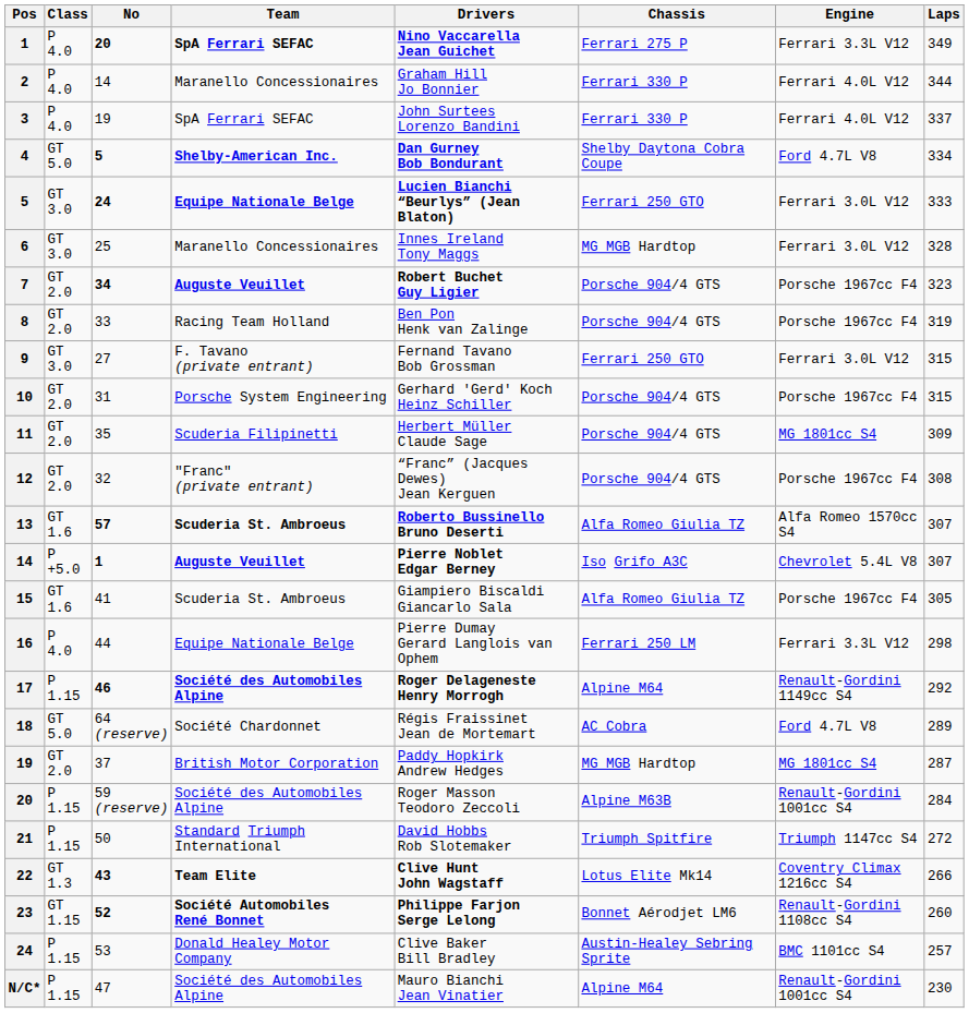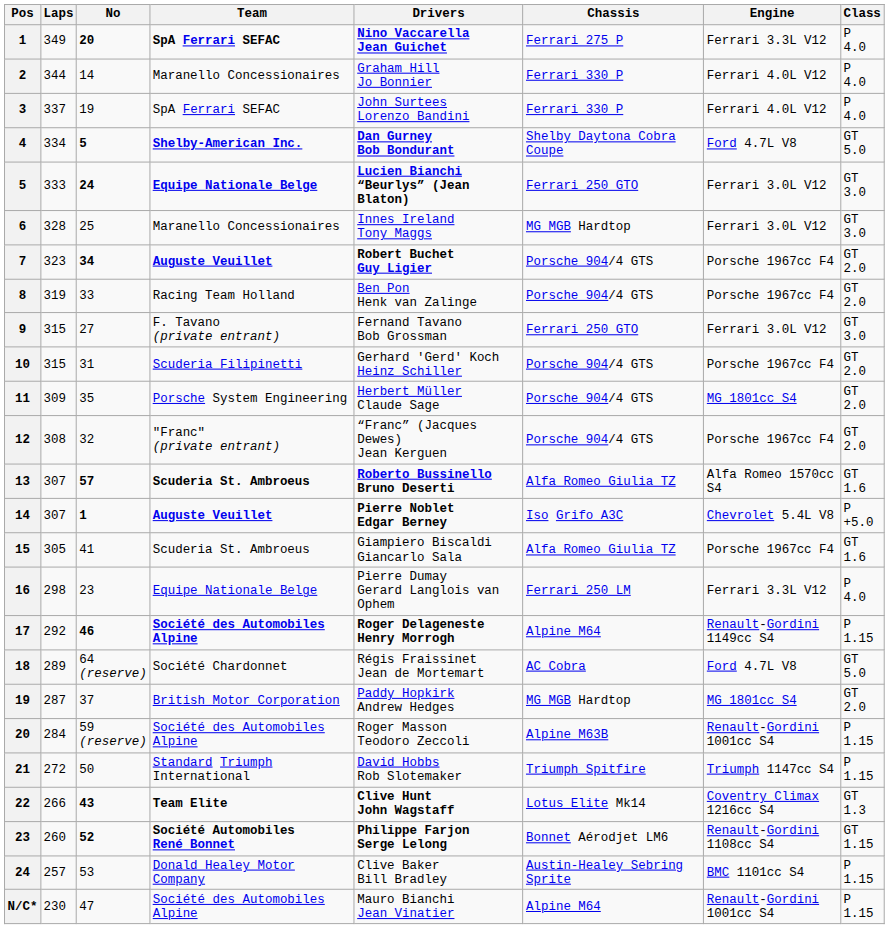 <table class="wikitable" style="font-size: 95%;">
 <tr>
 <th>Pos</th>
-<th>Class</th>
+<th>Laps</th>
 <th>No</th>
 <th>Team</th>
 <th>Drivers</th>
 <th>Chassis</th>
 <th>Engine</th>
-<th>Laps</th>
+<th>Class</th>
 </tr>
 <tr>
 <th>1</th>
-<td>P<br>4.0</td>
+<td>349</td>
 <td><strong>20</strong></td>
 <td> <strong>SpA <a href='#'>Ferrari</a> SEFAC</strong></td>
 <td> <strong><a href='#'>Nino Vaccarella</a></strong><br> <strong><a href='#'>Jean Guichet</a></strong></td>
 <td><a href='#'>Ferrari 275 P</a></td>
 <td>Ferrari 3.3L V12</td>
-<td>349</td>
+<td>P<br>4.0</td>
 </tr>
 <tr>
 <th>2</th>
-<td>P<br>4.0</td>
+<td>344</td>
 <td>14</td>
 <td> Maranello Concessionaires</td>
 <td> <a href='#'>Graham Hill</a><br> <a href='#'>Jo Bonnier</a></td>
 <td><a href='#'>Ferrari 330 P</a></td>
 <td>Ferrari 4.0L V12</td>
-<td>344</td>
+<td>P<br>4.0</td>
 </tr>
 <tr>
 <th>3</th>
-<td>P<br>4.0</td>
+<td>337</td>
 <td>19</td>
 <td> SpA <a href='#'>Ferrari</a> SEFAC</td>
 <td> <a href='#'>John Surtees</a><br> <a href='#'>Lorenzo Bandini</a></td>
 <td><a href='#'>Ferrari 330 P</a></td>
 <td>Ferrari 4.0L V12</td>
-<td>337</td>
+<td>P<br>4.0</td>
 </tr>
 <tr>
 <th>4</th>
-<td>GT<br>5.0</td>
+<td>334</td>
 <td><strong>5</strong></td>
 <td> <strong><a href='#'>Shelby-American Inc.</a></strong></td>
 <td> <strong><a href='#'>Dan Gurney</a></strong><br> <strong><a href='#'>Bob Bondurant</a></strong></td>
 <td><a href='#'>Shelby Daytona Cobra Coupe</a></td>
 <td><a href='#'>Ford</a> 4.7L V8</td>
-<td>334</td>
+<td>GT<br>5.0</td>
 </tr>
 <tr>
 <th>5</th>
-<td>GT<br>3.0</td>
+<td>333</td>
 <td><strong>24</strong></td>
 <td> <strong><a href='#'>Equipe Nationale Belge</a></strong></td>
 <td> <strong><a href='#'>Lucien Bianchi</a></strong><br> <strong> “Beurlys” (Jean Blaton)</strong></td>
 <td><a href='#'>Ferrari 250 GTO</a></td>
 <td>Ferrari 3.0L V12</td>
-<td>333</td>
+<td>GT<br>3.0</td>
 </tr>
 <tr>
 <th>6</th>
-<td>GT<br>3.0</td>
+<td>328</td>
 <td>25</td>
 <td> Maranello Concessionaires</td>
 <td> <a href='#'>Innes Ireland</a><br> <a href='#'>Tony Maggs</a></td>
 <td><a href='#'>MG MGB</a> Hardtop</td>
 <td>Ferrari 3.0L V12</td>
-<td>328</td>
+<td>GT<br>3.0</td>
 </tr>
 <tr>
 <th>7</th>
-<td>GT<br>2.0</td>
+<td>323</td>
 <td><strong>34</strong></td>
 <td> <strong><a href='#'>Auguste Veuillet</a></strong></td>
 <td> <strong>Robert Buchet</strong><br> <strong><a href='#'>Guy Ligier</a> </strong></td>
 <td><a href='#'>Porsche 904</a>/4 GTS</td>
 <td>Porsche 1967cc F4</td>
-<td>323</td>
+<td>GT<br>2.0</td>
 </tr>
 <tr>
 <th>8</th>
-<td>GT<br>2.0</td>
+<td>319</td>
 <td>33</td>
 <td> Racing Team Holland</td>
 <td> <a href='#'>Ben Pon</a><br> Henk van Zalinge</td>
 <td><a href='#'>Porsche 904</a>/4 GTS</td>
 <td>Porsche 1967cc F4</td>
-<td>319</td>
+<td>GT<br>2.0</td>
 </tr>
 <tr>
 <th>9</th>
-<td>GT<br>3.0</td>
+<td>315</td>
 <td>27</td>
 <td> F. Tavano<br><em>(private entrant)</em></td>
 <td> Fernand Tavano<br> Bob Grossman</td>
 <td><a href='#'>Ferrari 250 GTO</a></td>
 <td>Ferrari 3.0L V12</td>
-<td>315</td>
+<td>GT<br>3.0</td>
 </tr>
 <tr>
 <th>10</th>
-<td>GT<br>2.0</td>
+<td>315</td>
 <td>31</td>
-<td> <a href='#'>Porsche</a> System Engineering</td>
+<td> <a href='#'>Scuderia Filipinetti</a></td>
 <td> Gerhard 'Gerd' Koch<br> <a href='#'>Heinz Schiller</a></td>
 <td><a href='#'>Porsche 904</a>/4 GTS</td>
 <td>Porsche 1967cc F4</td>
-<td>315</td>
+<td>GT<br>2.0</td>
 </tr>
 <tr>
 <th>11</th>
-<td>GT<br>2.0</td>
+<td>309</td>
 <td>35</td>
-<td> <a href='#'>Scuderia Filipinetti</a></td>
+<td> <a href='#'>Porsche</a> System Engineering</td>
 <td> <a href='#'>Herbert Müller</a><br> Claude Sage</td>
 <td><a href='#'>Porsche 904</a>/4 GTS</td>
 <td><a href='#'>MG 1801cc S4</a></td>
-<td>309</td>
+<td>GT<br>2.0</td>
 </tr>
 <tr>
 <th>12</th>
-<td>GT<br>2.0</td>
+<td>308</td>
 <td>32</td>
 <td> "Franc"<br><em>(private entrant)</em></td>
 <td> “Franc” (Jacques Dewes)<br> Jean Kerguen</td>
 <td><a href='#'>Porsche 904</a>/4 GTS</td>
 <td>Porsche 1967cc F4</td>
-<td>308</td>
+<td>GT<br>2.0</td>
 </tr>
 <tr>
 <th>13</th>
-<td>GT<br>1.6</td>
+<td>307</td>
 <td><strong>57</strong></td>
 <td> <strong>Scuderia St. Ambroeus</strong></td>
 <td> <strong><a href='#'>Roberto Bussinello</a></strong><br> <strong>Bruno Deserti</strong></td>
 <td><a href='#'>Alfa Romeo Giulia TZ</a></td>
 <td>Alfa Romeo 1570cc S4</td>
-<td>307</td>
+<td>GT<br>1.6</td>
 </tr>
 <tr>
 <th>14</th>
-<td>P<br>+5.0</td>
+<td>307</td>
 <td><strong>1</strong></td>
 <td> <strong><a href='#'>Auguste Veuillet</a></strong></td>
 <td> <strong>Pierre Noblet</strong><br> <strong>Edgar Berney</strong></td>
 <td><a href='#'>Iso</a> <a href='#'>Grifo A3C</a></td>
 <td><a href='#'>Chevrolet</a> 5.4L V8</td>
-<td>307</td>
+<td>P<br>+5.0</td>
 </tr>
 <tr>
 <th>15</th>
-<td>GT<br>1.6</td>
+<td>305</td>
 <td>41</td>
 <td> Scuderia St. Ambroeus</td>
 <td> Giampiero Biscaldi<br> Giancarlo Sala</td>
 <td><a href='#'>Alfa Romeo Giulia TZ</a></td>
 <td>Porsche 1967cc F4</td>
-<td>305</td>
+<td>GT<br>1.6</td>
 </tr>
 <tr>
 <th>16</th>
-<td>P<br>4.0</td>
-<td>44</td>
+<td>298</td>
+<td>23</td>
 <td> <a href='#'>Equipe Nationale Belge</a></td>
 <td> Pierre Dumay<br> Gerard Langlois van Ophem</td>
 <td><a href='#'>Ferrari 250 LM</a></td>
 <td>Ferrari 3.3L V12</td>
-<td>298</td>
+<td>P<br>4.0</td>
 </tr>
 <tr>
 <th>17</th>
-<td>P<br>1.15</td>
+<td>292</td>
 <td><strong>46</strong></td>
 <td> <strong><a href='#'>Société des Automobiles Alpine</a></strong></td>
 <td> <strong>Roger Delageneste</strong><br> <strong>Henry Morrogh</strong></td>
 <td><a href='#'>Alpine M64</a></td>
 <td><a href='#'>Renault</a>-<a href='#'>Gordini</a><br>1149cc S4</td>
-<td>292</td>
+<td>P<br>1.15</td>
 </tr>
 <tr>
 <th>18</th>
-<td>GT<br>5.0</td>
+<td>289</td>
 <td>64<br><em>(reserve)</em></td>
 <td> Société Chardonnet</td>
 <td> Régis Fraissinet<br> Jean de Mortemart</td>
 <td><a href='#'>AC Cobra</a></td>
 <td><a href='#'>Ford</a> 4.7L V8</td>
-<td>289</td>
+<td>GT<br>5.0</td>
 </tr>
 <tr>
 <th>19</th>
-<td>GT<br>2.0</td>
+<td>287</td>
 <td>37</td>
 <td> <a href='#'>British Motor Corporation</a></td>
 <td> <a href='#'>Paddy Hopkirk</a><br> Andrew Hedges</td>
 <td><a href='#'>MG MGB</a> Hardtop</td>
 <td><a href='#'>MG 1801cc S4</a></td>
-<td>287</td>
+<td>GT<br>2.0</td>
 </tr>
 <tr>
 <th>20</th>
-<td>P<br>1.15</td>
+<td>284</td>
 <td>59<br><em>(reserve)</em></td>
 <td> <a href='#'>Société des Automobiles Alpine</a></td>
 <td> Roger Masson<br> Teodoro Zeccoli</td>
 <td><a href='#'>Alpine M63B</a></td>
 <td><a href='#'>Renault</a>-<a href='#'>Gordini</a><br>1001cc S4</td>
-<td>284</td>
+<td>P<br>1.15</td>
 </tr>
 <tr>
 <th>21</th>
-<td>P<br>1.15</td>
+<td>272</td>
 <td>50</td>
 <td> <a href='#'>Standard</a> <a href='#'>Triumph</a><br>International</td>
 <td> <a href='#'>David Hobbs</a><br> Rob Slotemaker</td>
 <td><a href='#'>Triumph Spitfire</a></td>
 <td><a href='#'>Triumph</a> 1147cc S4</td>
-<td>272</td>
+<td>P<br>1.15</td>
 </tr>
 <tr>
 <th>22</th>
-<td>GT<br>1.3</td>
+<td>266</td>
 <td><strong>43</strong></td>
 <td> <strong>Team Elite</strong></td>
 <td> <strong>Clive Hunt</strong><br> <strong>John Wagstaff</strong></td>
 <td><a href='#'>Lotus Elite</a> Mk14</td>
 <td><a href='#'>Coventry Climax</a><br>1216cc S4</td>
-<td>266</td>
+<td>GT<br>1.3</td>
 </tr>
 <tr>
 <th>23</th>
-<td>GT<br>1.15</td>
+<td>260</td>
 <td><strong>52</strong></td>
 <td> <strong>Société Automobiles<br><a href='#'>René Bonnet</a></strong></td>
 <td> <strong>Philippe Farjon</strong><br> <strong>Serge Lelong</strong></td>
 <td><a href='#'>Bonnet</a> Aérodjet LM6</td>
 <td><a href='#'>Renault</a>-<a href='#'>Gordini</a><br>1108cc S4</td>
-<td>260</td>
+<td>GT<br>1.15</td>
 </tr>
 <tr>
 <th>24</th>
-<td>P<br>1.15</td>
+<td>257</td>
 <td>53</td>
 <td> <a href='#'>Donald Healey Motor Company</a></td>
 <td> Clive Baker<br> Bill Bradley</td>
 <td><a href='#'>Austin-Healey Sebring Sprite</a></td>
 <td><a href='#'>BMC</a> 1101cc S4</td>
-<td>257</td>
+<td>P<br>1.15</td>
 </tr>
 <tr>
 <th>N/C*</th>
-<td>P<br>1.15</td>
+<td>230</td>
 <td>47</td>
 <td> <a href='#'>Société des Automobiles Alpine</a></td>
 <td> Mauro Bianchi<br> <a href='#'>Jean Vinatier</a></td>
 <td><a href='#'>Alpine M64</a></td>
 <td><a href='#'>Renault</a>-<a href='#'>Gordini</a><br>1001cc S4</td>
-<td>230</td>
+<td>P<br>1.15</td>
 </tr>
 </table>
